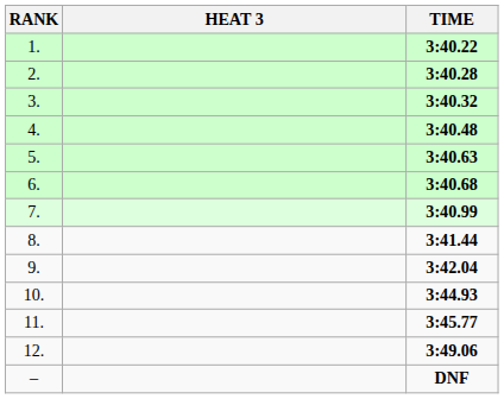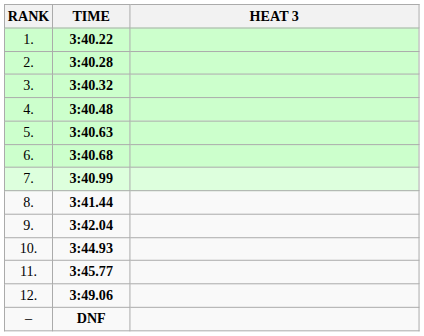 <table class="wikitable" style="border-collapse: collapse; font-size: 90%;">
 <tr>
 <th>RANK</th>
+<th style="width: 5em">TIME</th>
 <th style="width: 20em">HEAT 3</th>
-<th style="width: 5em">TIME</th>
 </tr>
 <tr style="background:#ccffcc;">
 <td align="center">1.</td>
+<td align="center"><strong>3:40.22</strong></td>
 <td></td>
-<td align="center"><strong>3:40.22</strong></td>
 </tr>
 <tr style="background:#ccffcc;">
 <td align="center">2.</td>
+<td align="center"><strong>3:40.28</strong></td>
 <td></td>
-<td align="center"><strong>3:40.28</strong></td>
 </tr>
 <tr style="background:#ccffcc;">
 <td align="center">3.</td>
+<td align="center"><strong>3:40.32</strong></td>
 <td></td>
-<td align="center"><strong>3:40.32</strong></td>
 </tr>
 <tr style="background:#ccffcc;">
 <td align="center">4.</td>
+<td align="center"><strong>3:40.48</strong></td>
 <td></td>
-<td align="center"><strong>3:40.48</strong></td>
 </tr>
 <tr style="background:#ccffcc;">
 <td align="center">5.</td>
+<td align="center"><strong>3:40.63</strong></td>
 <td></td>
-<td align="center"><strong>3:40.63</strong></td>
 </tr>
 <tr style="background:#ccffcc;">
 <td align="center">6.</td>
+<td align="center"><strong>3:40.68</strong></td>
 <td></td>
-<td align="center"><strong>3:40.68</strong></td>
 </tr>
 <tr style="background:#ddffdd;">
 <td align="center">7.</td>
+<td align="center"><strong>3:40.99</strong></td>
 <td></td>
-<td align="center"><strong>3:40.99</strong></td>
 </tr>
 <tr>
 <td align="center">8.</td>
+<td align="center"><strong>3:41.44</strong></td>
 <td></td>
-<td align="center"><strong>3:41.44</strong></td>
 </tr>
 <tr>
 <td align="center">9.</td>
+<td align="center"><strong>3:42.04</strong></td>
 <td></td>
-<td align="center"><strong>3:42.04</strong></td>
 </tr>
 <tr>
 <td align="center">10.</td>
+<td align="center"><strong>3:44.93</strong></td>
 <td></td>
-<td align="center"><strong>3:44.93</strong></td>
 </tr>
 <tr>
 <td align="center">11.</td>
+<td align="center"><strong>3:45.77</strong></td>
 <td></td>
-<td align="center"><strong>3:45.77</strong></td>
 </tr>
 <tr>
 <td align="center">12.</td>
+<td align="center"><strong>3:49.06</strong></td>
 <td></td>
-<td align="center"><strong>3:49.06</strong></td>
 </tr>
 <tr>
 <td align="center">–</td>
+<td align="center"><strong>DNF</strong></td>
 <td></td>
-<td align="center"><strong>DNF</strong></td>
 </tr>
 </table>
